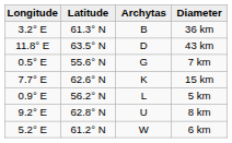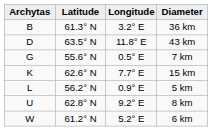 <table class="wikitable">
 <tr>
+<th width="25%" style="background:#eeeeee;">Archytas</th>
+<th width="25%" style="background:#eeeeee;">Latitude</th>
 <th width="25%" style="background:#eeeeee;">Longitude</th>
-<th width="25%" style="background:#eeeeee;">Latitude</th>
-<th width="25%" style="background:#eeeeee;">Archytas</th>
 <th width="25%" style="background:#eeeeee;">Diameter</th>
 </tr>
 <tr>
+<td align="center">B</td>
+<td align="center">61.3° N</td>
 <td align="center">3.2° E</td>
-<td align="center">61.3° N</td>
-<td align="center">B</td>
 <td align="center">36 km</td>
 </tr>
 <tr>
+<td align="center">D</td>
+<td align="center">63.5° N</td>
 <td align="center">11.8° E</td>
-<td align="center">63.5° N</td>
-<td align="center">D</td>
 <td align="center">43 km</td>
 </tr>
 <tr>
+<td align="center">G</td>
+<td align="center">55.6° N</td>
 <td align="center">0.5° E</td>
-<td align="center">55.6° N</td>
-<td align="center">G</td>
 <td align="center">7 km</td>
 </tr>
 <tr>
+<td align="center">K</td>
+<td align="center">62.6° N</td>
 <td align="center">7.7° E</td>
-<td align="center">62.6° N</td>
-<td align="center">K</td>
 <td align="center">15 km</td>
 </tr>
 <tr>
+<td align="center">L</td>
+<td align="center">56.2° N</td>
 <td align="center">0.9° E</td>
-<td align="center">56.2° N</td>
-<td align="center">L</td>
 <td align="center">5 km</td>
 </tr>
 <tr>
+<td align="center">U</td>
+<td align="center">62.8° N</td>
 <td align="center">9.2° E</td>
-<td align="center">62.8° N</td>
-<td align="center">U</td>
 <td align="center">8 km</td>
 </tr>
 <tr>
+<td align="center">W</td>
+<td align="center">61.2° N</td>
 <td align="center">5.2° E</td>
-<td align="center">61.2° N</td>
-<td align="center">W</td>
 <td align="center">6 km</td>
 </tr>
 </table>
